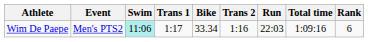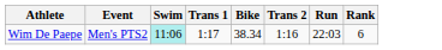 <table class="wikitable">
 <tr>
 <th>Athlete</th>
 <th>Event</th>
 <th>Swim</th>
 <th>Trans 1</th>
 <th>Bike</th>
 <th>Trans 2</th>
 <th>Run</th>
-<th>Total time</th>
 <th>Rank</th>
 </tr>
 <tr align=center>
 <td align=left><a href='#'>Wim De Paepe</a></td>
 <td align=left><a href='#'>Men's PTS2</a></td>
 <td style="background: paleturquoise;">11:06</td>
 <td>1:17</td>
-<td>33.34</td>
+<td>38.34</td>
 <td>1:16</td>
 <td>22:03</td>
-<td>1:09:16</td>
 <td>6</td>
 </tr>
 </table>
